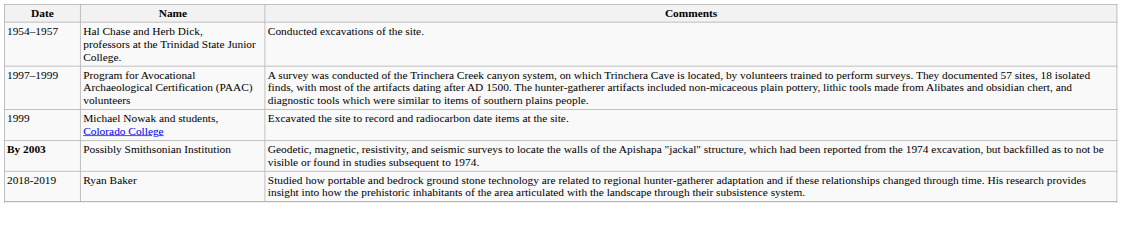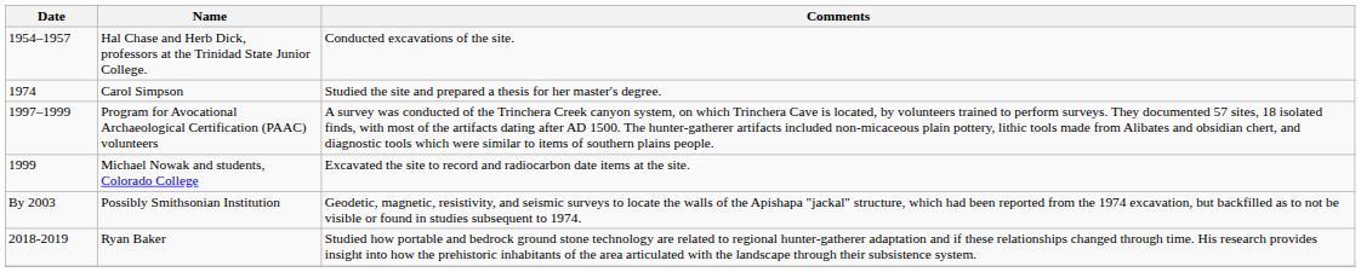 <table class="wikitable">
 <tr>
 <th scope="col" width="100">Date</th>
 <th scope="col">Name</th>
 <th scope="col">Comments</th>
 </tr>
 <tr valign="top">
 <td>1954–1957</td>
 <td>Hal Chase and Herb Dick,<br>professors at the Trinidad State Junior College.</td>
 <td>Conducted excavations of the site.</td>
 </tr>
 <tr valign="top">
+<td>1974</td>
+<td>Carol Simpson</td>
+<td>Studied the site and prepared a thesis for her master's degree.</td>
+</tr>
+<tr valign="top">
 <td>1997–1999</td>
 <td>Program for Avocational Archaeological Certification (PAAC) volunteers</td>
 <td>A survey was conducted of the Trinchera Creek canyon system, on which Trinchera Cave is located, by volunteers trained to perform surveys.  They documented 57 sites, 18 isolated finds, with most of the artifacts dating after AD 1500.  The hunter-gatherer artifacts included non-micaceous plain pottery, lithic tools made from Alibates and obsidian chert, and diagnostic tools which were similar to items of southern plains people.</td>
 </tr>
 <tr valign="top">
 <td>1999</td>
 <td>Michael Nowak and students,<br><a href='#'>Colorado College</a></td>
 <td>Excavated the site to record and radiocarbon date items at the site.</td>
 </tr>
 <tr valign="top">
-<td><strong>By 2003</strong></td>
+<td>By 2003</td>
 <td>Possibly Smithsonian Institution</td>
 <td>Geodetic, magnetic, resistivity, and seismic surveys to locate the walls of the Apishapa "jackal" structure, which had been reported from the 1974 excavation, but backfilled as to not be visible or found in studies subsequent to 1974.</td>
 </tr>
 <tr valign="top">
 <td>2018-2019</td>
 <td>Ryan Baker</td>
 <td>Studied how portable and bedrock ground stone technology are related to regional hunter-gatherer adaptation and if these relationships changed through time. His research provides insight into how the prehistoric inhabitants of the area articulated with the landscape through their subsistence system.</td>
 </tr>
 <tr valign="top">
 </tr>
 <tr>
 </tr>
 </table>
